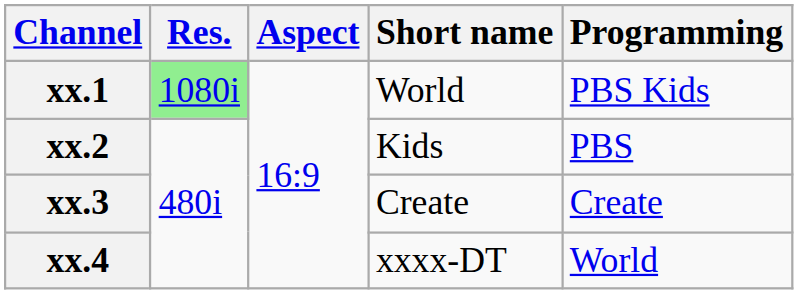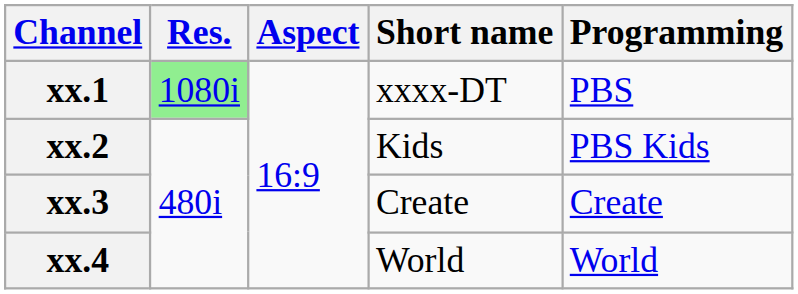 <table class="wikitable">
 <tr>
 <th scope = "col"><a href='#'>Channel</a></th>
 <th scope = "col"><a href='#'>Res.</a></th>
 <th scope = "col"><a href='#'>Aspect</a></th>
 <th scope = "col">Short name</th>
 <th scope = "col">Programming</th>
 </tr>
 <tr>
 <th scope = "row">xx.1</th>
 <td style="background: lightgreen;"><a href='#'>1080i</a></td>
 <td rowspan=4><a href='#'>16:9</a></td>
-<td>World</td>
-<td><a href='#'>PBS Kids</a></td>
+<td>xxxx-DT</td>
+<td><a href='#'>PBS</a></td>
 </tr>
 <tr>
 <th scope = "row">xx.2</th>
 <td rowspan=3><a href='#'>480i</a></td>
 <td>Kids</td>
-<td><a href='#'>PBS</a></td>
+<td><a href='#'>PBS Kids</a></td>
 </tr>
 <tr>
 <th scope = "row">xx.3</th>
 <td>Create</td>
 <td><a href='#'>Create</a></td>
 </tr>
 <tr>
 <th scope = "row">xx.4</th>
-<td>xxxx-DT</td>
+<td>World</td>
 <td><a href='#'>World</a></td>
 </tr>
 </table>
